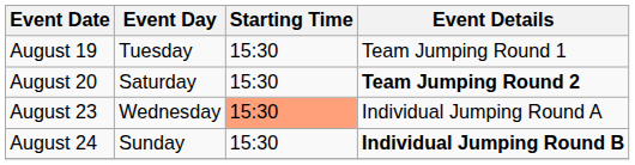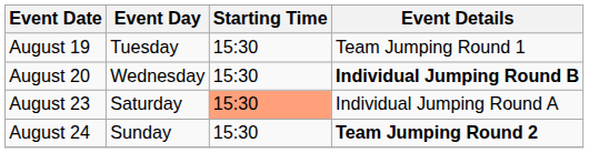 <table class="wikitable">
 <tr>
 <th>Event Date</th>
 <th>Event Day</th>
 <th>Starting Time</th>
 <th>Event Details</th>
 </tr>
 <tr>
 <td>August 19</td>
 <td>Tuesday</td>
 <td>15:30</td>
 <td>Team Jumping Round 1</td>
 </tr>
 <tr>
 <td>August 20</td>
-<td>Saturday</td>
+<td>Wednesday</td>
 <td>15:30</td>
-<td><strong>Team Jumping Round 2</strong></td>
+<td><strong>Individual Jumping Round B</strong></td>
 </tr>
 <tr>
 <td>August 23</td>
-<td>Wednesday</td>
+<td>Saturday</td>
 <td style="background: lightsalmon;">15:30</td>
 <td>Individual Jumping Round A</td>
 </tr>
 <tr>
 <td>August 24</td>
 <td>Sunday</td>
 <td>15:30</td>
-<td><strong>Individual Jumping Round B</strong></td>
+<td><strong>Team Jumping Round 2</strong></td>
 </tr>
 <tr>
 </tr>
 </table>
